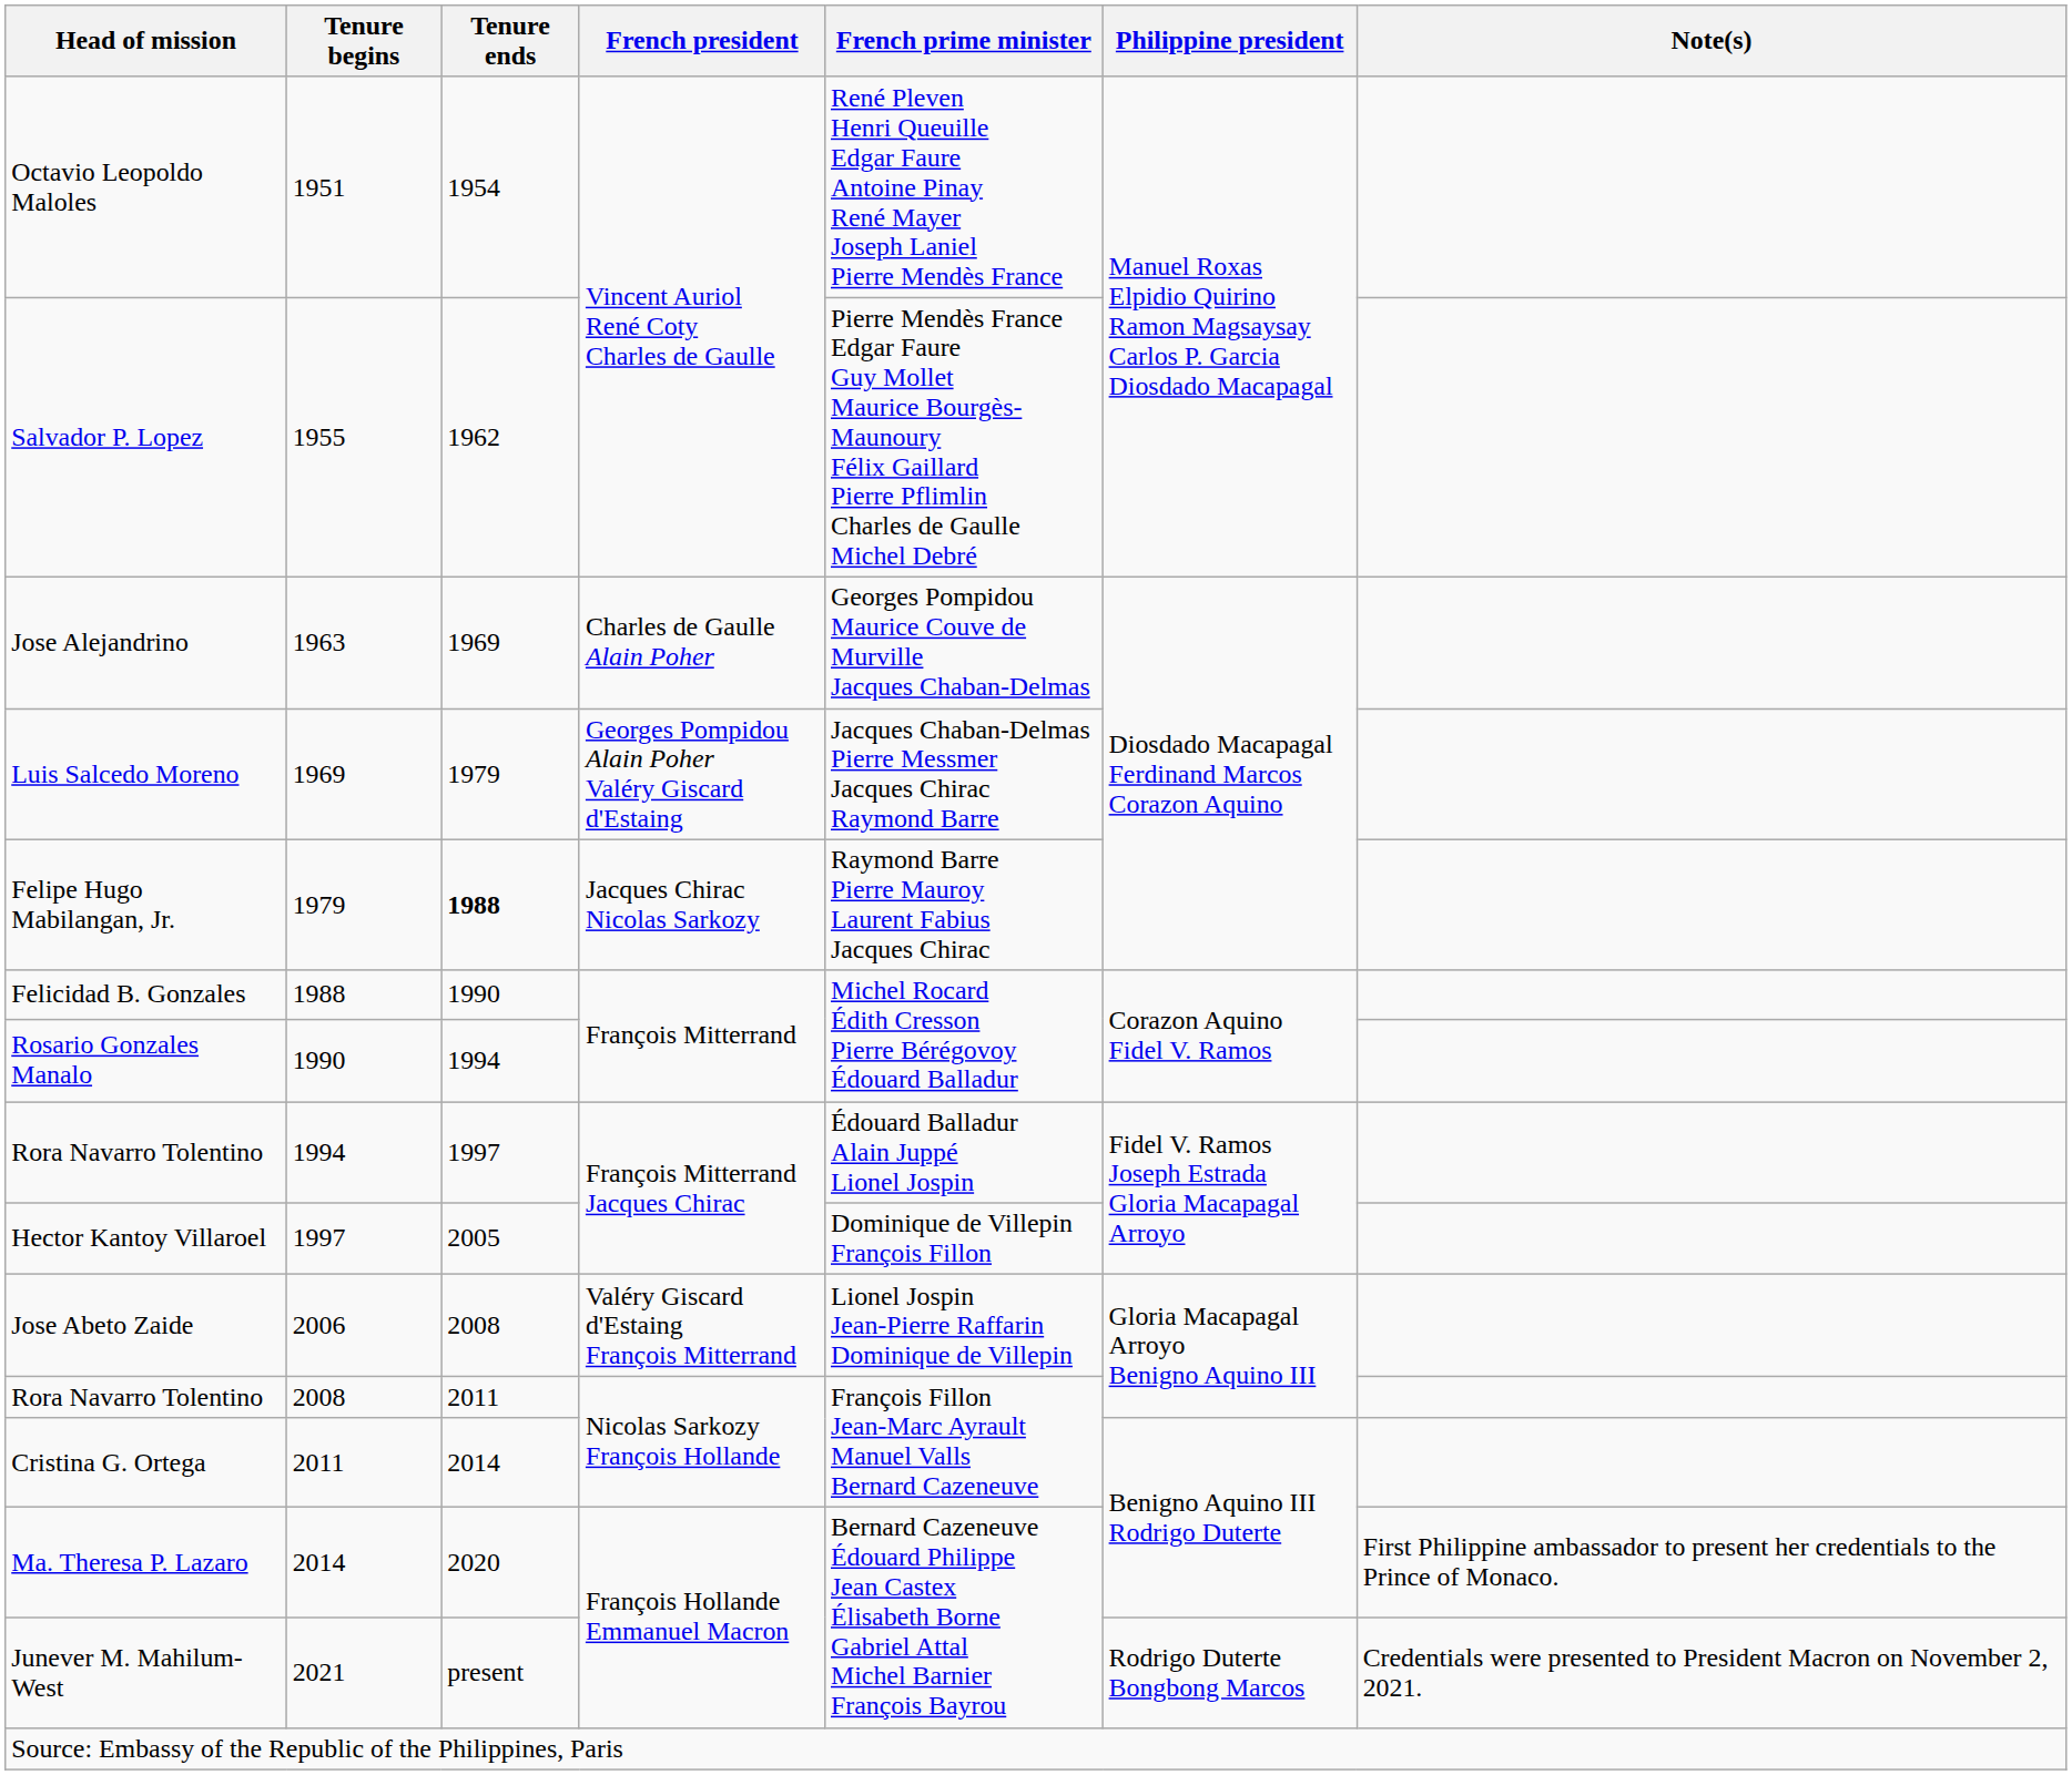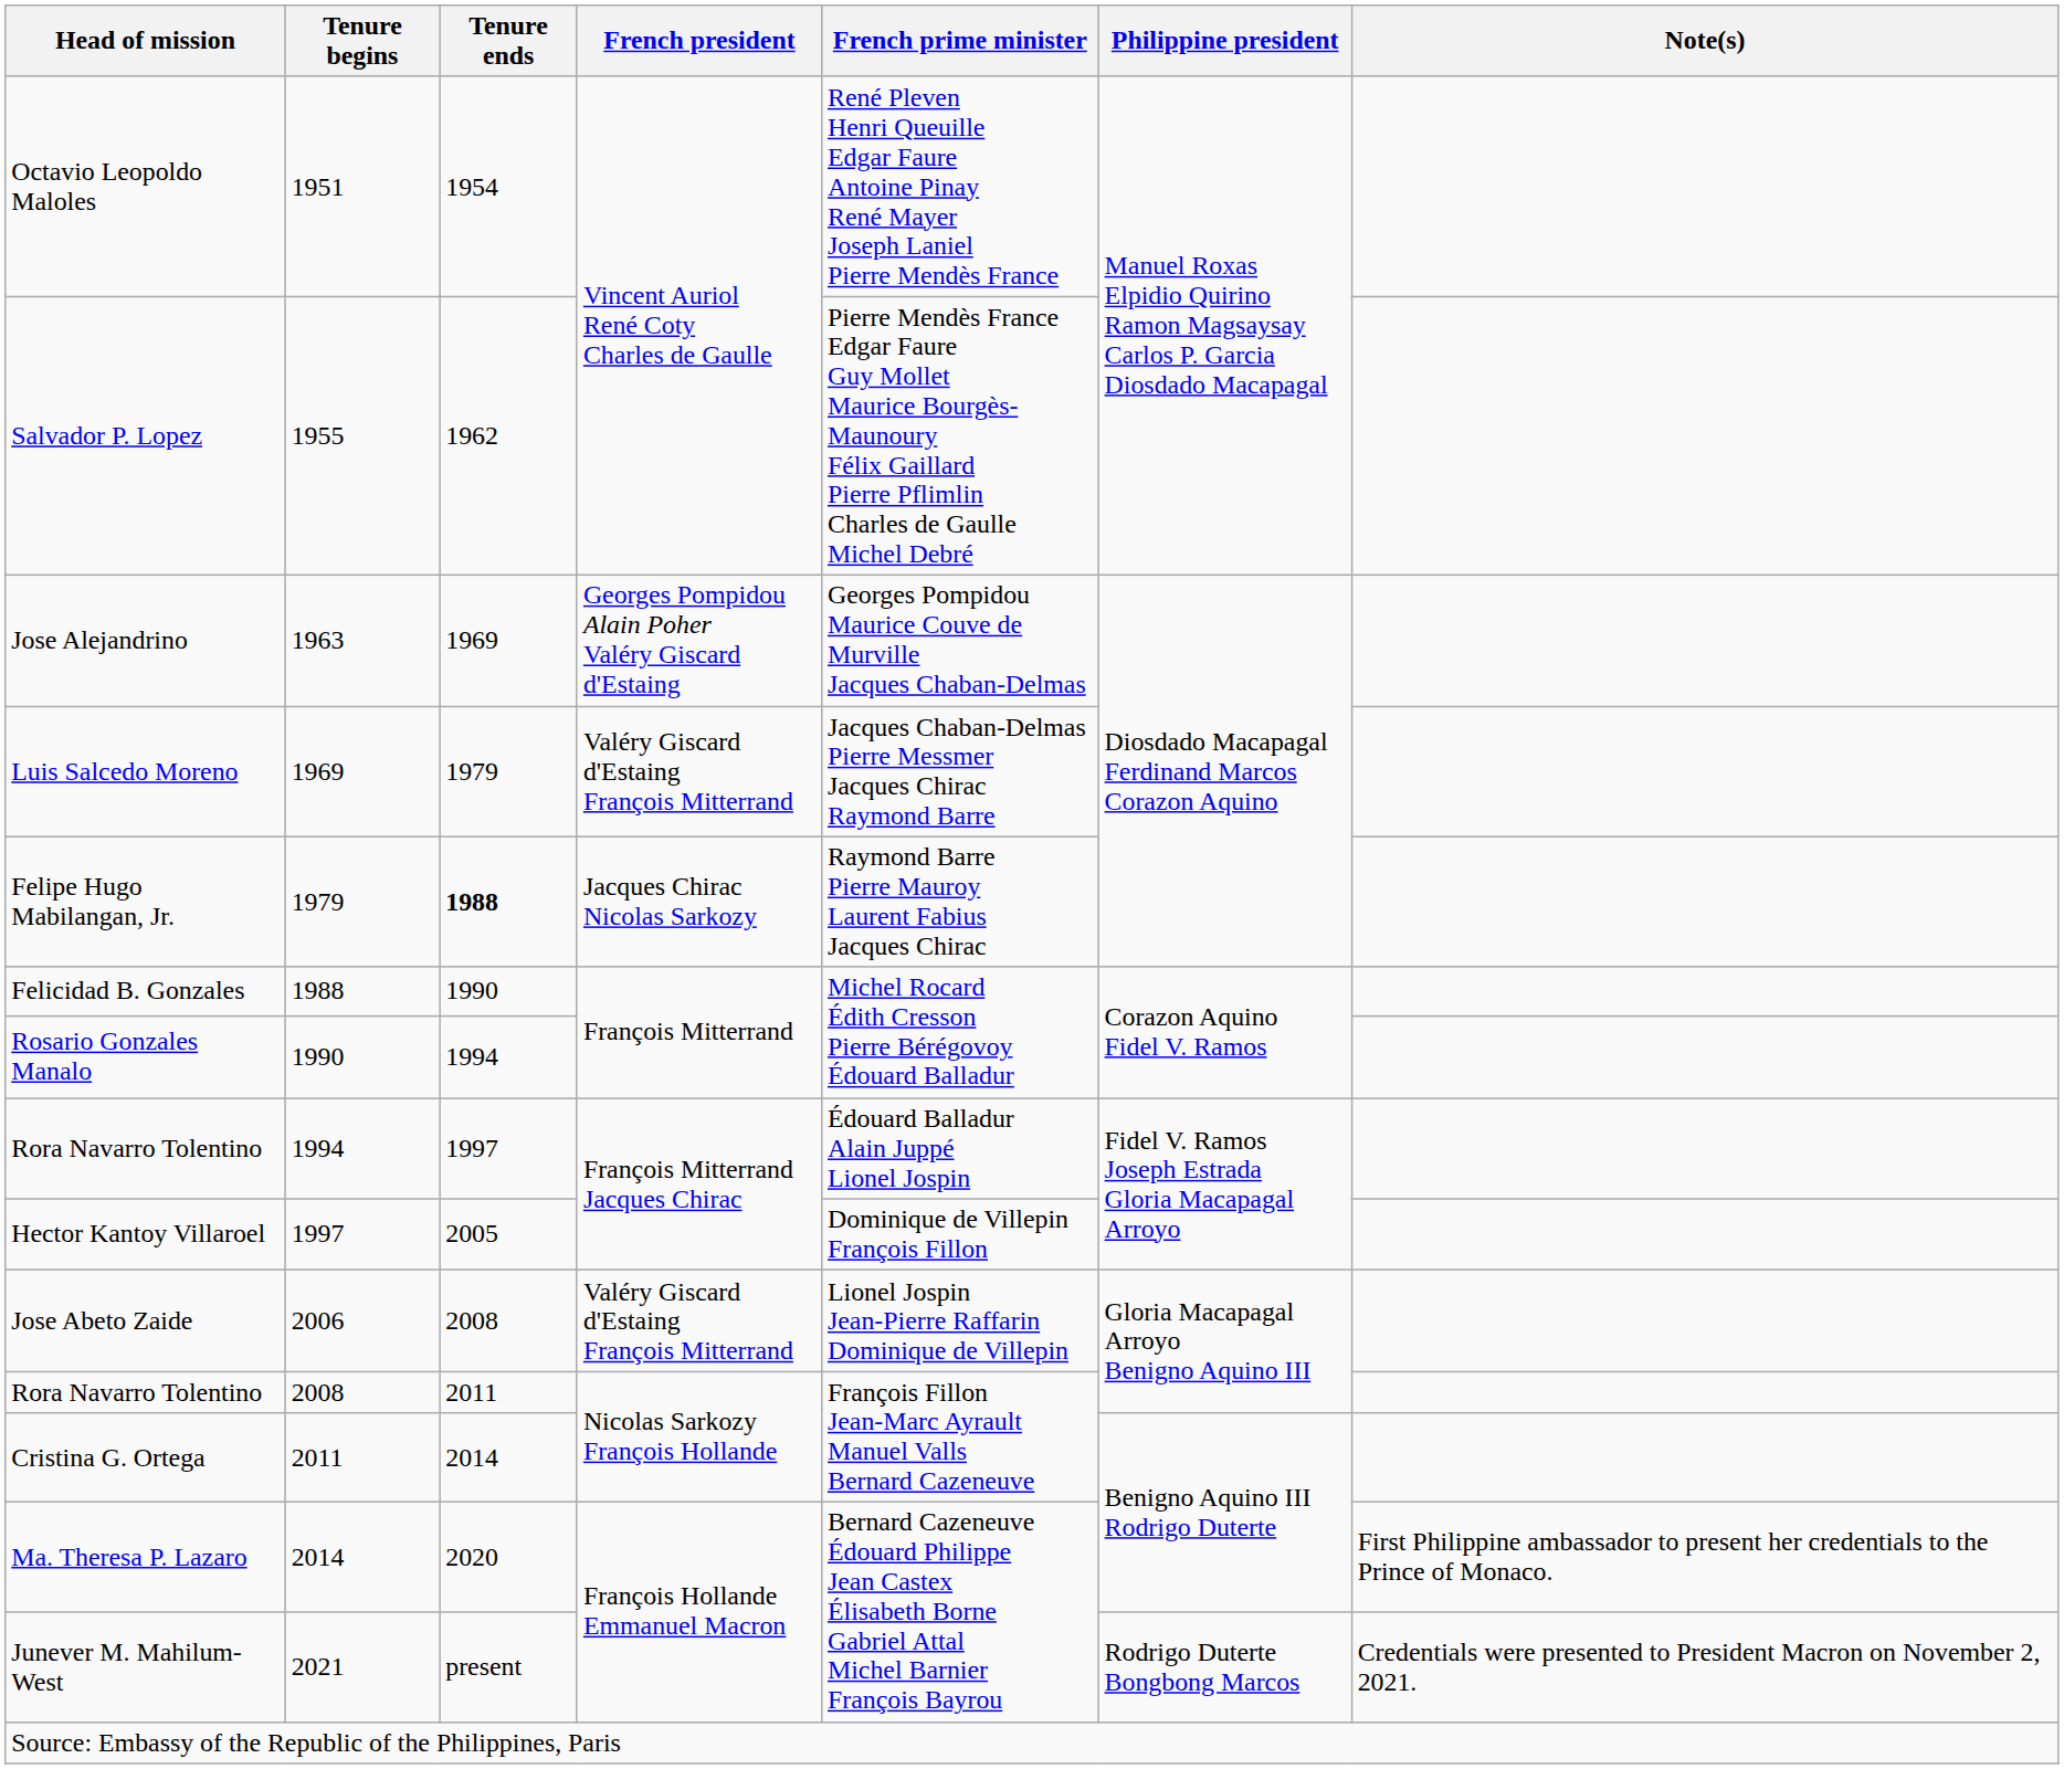 <table class=wikitable>
 <tr>
 <th>Head of mission</th>
 <th>Tenure begins</th>
 <th>Tenure ends</th>
 <th><a href='#'>French president</a></th>
 <th><a href='#'>French prime minister</a></th>
 <th><a href='#'>Philippine president</a></th>
 <th>Note(s)</th>
 </tr>
 <tr>
 <td>Octavio Leopoldo Maloles</td>
 <td>1951</td>
 <td>1954</td>
 <td rowspan="2"><a href='#'>Vincent Auriol</a><br><a href='#'>René Coty</a><br><a href='#'>Charles de Gaulle</a></td>
 <td><a href='#'>René Pleven</a><br><a href='#'>Henri Queuille</a><br><a href='#'>Edgar Faure</a><br><a href='#'>Antoine Pinay</a><br><a href='#'>René Mayer</a><br><a href='#'>Joseph Laniel</a><br><a href='#'>Pierre Mendès France</a></td>
 <td rowspan="2"><a href='#'>Manuel Roxas</a><br><a href='#'>Elpidio Quirino</a><br><a href='#'>Ramon Magsaysay</a><br><a href='#'>Carlos P. Garcia</a><br><a href='#'>Diosdado Macapagal</a></td>
 <td></td>
 </tr>
 <tr>
 <td><a href='#'>Salvador P. Lopez</a></td>
 <td>1955</td>
 <td>1962</td>
 <td>Pierre Mendès France<br>Edgar Faure<br><a href='#'>Guy Mollet</a><br><a href='#'>Maurice Bourgès-Maunoury</a><br><a href='#'>Félix Gaillard</a><br><a href='#'>Pierre Pflimlin</a><br>Charles de Gaulle<br><a href='#'>Michel Debré</a></td>
 <td></td>
 </tr>
 <tr>
 <td>Jose Alejandrino</td>
 <td>1963</td>
 <td>1969</td>
-<td>Charles de Gaulle<br><em><a href='#'>Alain Poher</a></em></td>
+<td><a href='#'>Georges Pompidou</a><br><em>Alain Poher</em><br><a href='#'>Valéry Giscard d'Estaing</a></td>
 <td>Georges Pompidou<br><a href='#'>Maurice Couve de Murville</a><br><a href='#'>Jacques Chaban-Delmas</a></td>
 <td rowspan="3">Diosdado Macapagal<br><a href='#'>Ferdinand Marcos</a><br><a href='#'>Corazon Aquino</a></td>
 <td></td>
 </tr>
 <tr>
 <td><a href='#'>Luis Salcedo Moreno</a></td>
 <td>1969</td>
 <td>1979</td>
-<td><a href='#'>Georges Pompidou</a><br><em>Alain Poher</em><br><a href='#'>Valéry Giscard d'Estaing</a></td>
+<td>Valéry Giscard d'Estaing<br><a href='#'>François Mitterrand</a></td>
 <td>Jacques Chaban-Delmas<br><a href='#'>Pierre Messmer</a><br>Jacques Chirac<br><a href='#'>Raymond Barre</a></td>
 <td></td>
 </tr>
 <tr>
 <td>Felipe Hugo Mabilangan, Jr.</td>
 <td>1979</td>
 <td><strong>1988</strong></td>
 <td>Jacques Chirac<br><a href='#'>Nicolas Sarkozy</a></td>
 <td>Raymond Barre<br><a href='#'>Pierre Mauroy</a><br><a href='#'>Laurent Fabius</a><br>Jacques Chirac</td>
 <td></td>
 </tr>
 <tr>
 <td>Felicidad B. Gonzales</td>
 <td>1988</td>
 <td>1990</td>
 <td rowspan="2">François Mitterrand</td>
 <td rowspan="2"><a href='#'>Michel Rocard</a><br><a href='#'>Édith Cresson</a><br><a href='#'>Pierre Bérégovoy</a><br><a href='#'>Édouard Balladur</a></td>
 <td rowspan="2">Corazon Aquino<br><a href='#'>Fidel V. Ramos</a></td>
 <td></td>
 </tr>
 <tr>
 <td><a href='#'>Rosario Gonzales Manalo</a></td>
 <td>1990</td>
 <td>1994</td>
 <td></td>
 </tr>
 <tr>
 <td>Rora Navarro Tolentino</td>
 <td>1994</td>
 <td>1997</td>
 <td rowspan="2">François Mitterrand<br><a href='#'>Jacques Chirac</a></td>
 <td>Édouard Balladur<br><a href='#'>Alain Juppé</a><br><a href='#'>Lionel Jospin</a></td>
 <td rowspan="2">Fidel V. Ramos<br><a href='#'>Joseph Estrada</a><br><a href='#'>Gloria Macapagal Arroyo</a></td>
 <td></td>
 </tr>
 <tr>
 <td>Hector Kantoy Villaroel</td>
 <td>1997</td>
 <td>2005</td>
 <td>Dominique de Villepin<br><a href='#'>François Fillon</a></td>
 <td></td>
 </tr>
 <tr>
 <td>Jose Abeto Zaide</td>
 <td>2006</td>
 <td>2008</td>
 <td>Valéry Giscard d'Estaing<br><a href='#'>François Mitterrand</a></td>
 <td>Lionel Jospin<br><a href='#'>Jean-Pierre Raffarin</a><br><a href='#'>Dominique de Villepin</a></td>
 <td rowspan="2">Gloria Macapagal Arroyo<br><a href='#'>Benigno Aquino III</a></td>
 <td></td>
 </tr>
 <tr>
 <td>Rora Navarro Tolentino</td>
 <td>2008</td>
 <td>2011</td>
 <td rowspan="2">Nicolas Sarkozy<br><a href='#'>François Hollande</a></td>
 <td rowspan="2">François Fillon<br><a href='#'>Jean-Marc Ayrault</a><br><a href='#'>Manuel Valls</a><br><a href='#'>Bernard Cazeneuve</a></td>
 <td></td>
 </tr>
 <tr>
 <td>Cristina G. Ortega</td>
 <td>2011</td>
 <td>2014</td>
 <td rowspan="2">Benigno Aquino III<br><a href='#'>Rodrigo Duterte</a></td>
 <td></td>
 </tr>
 <tr>
 <td><a href='#'>Ma. Theresa P. Lazaro</a></td>
 <td>2014</td>
 <td>2020</td>
 <td rowspan="2">François Hollande<br><a href='#'>Emmanuel Macron</a></td>
 <td rowspan="2">Bernard Cazeneuve<br><a href='#'>Édouard Philippe</a><br><a href='#'>Jean Castex</a><br><a href='#'>Élisabeth Borne</a><br><a href='#'>Gabriel Attal</a><br><a href='#'>Michel Barnier</a><br><a href='#'>François Bayrou</a></td>
 <td>First Philippine ambassador to present her credentials to the Prince of Monaco.</td>
 </tr>
 <tr>
 <td>Junever M. Mahilum-West</td>
 <td>2021</td>
 <td>present</td>
 <td>Rodrigo Duterte<br><a href='#'>Bongbong Marcos</a></td>
 <td>Credentials were presented to President Macron on November 2, 2021.</td>
 </tr>
 <tr>
 <td colspan=7>Source: Embassy of the Republic of the Philippines, Paris</td>
 </tr>
 </table>
